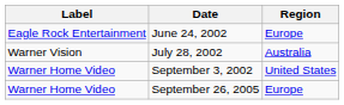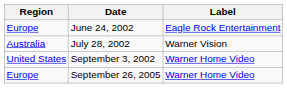 <table class="wikitable">
 <tr>
+<th align="center">Region</th>
+<th align="center">Date</th>
 <th align="center">Label</th>
-<th align="center">Date</th>
-<th align="center">Region</th>
 </tr>
 <tr>
+<td align="left"><a href='#'>Europe</a></td>
+<td align="left">June 24, 2002</td>
 <td align="left"><a href='#'>Eagle Rock Entertainment</a></td>
-<td align="left">June 24, 2002</td>
-<td align="left"><a href='#'>Europe</a></td>
 </tr>
 <tr>
+<td align="left"><a href='#'>Australia</a></td>
+<td align="left">July 28, 2002</td>
 <td align="left">Warner Vision</td>
-<td align="left">July 28, 2002</td>
-<td align="left"><a href='#'>Australia</a></td>
 </tr>
 <tr>
+<td align="left"><a href='#'>United States</a></td>
+<td align="left">September 3, 2002</td>
 <td align="left"><a href='#'>Warner Home Video</a></td>
-<td align="left">September 3, 2002</td>
-<td align="left"><a href='#'>United States</a></td>
 </tr>
 <tr>
+<td align="left"><a href='#'>Europe</a></td>
+<td align="left">September 26, 2005</td>
 <td align="left"><a href='#'>Warner Home Video</a></td>
-<td align="left">September 26, 2005</td>
-<td align="left"><a href='#'>Europe</a></td>
 </tr>
 </table>
